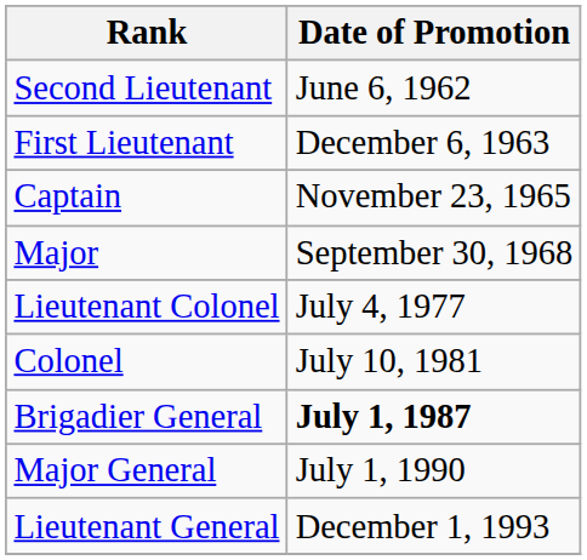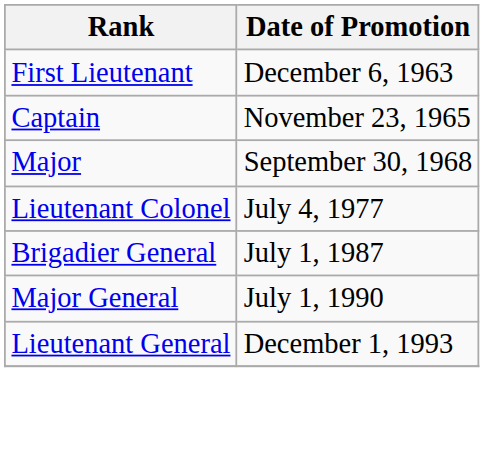 <table class="wikitable">
 <tr>
 <th>Rank</th>
 <th>Date of Promotion</th>
-</tr>
-<tr>
-<td><a href='#'>Second Lieutenant</a></td>
-<td>June 6, 1962</td>
 </tr>
 <tr>
 <td><a href='#'>First Lieutenant</a></td>
 <td>December 6, 1963</td>
 </tr>
 <tr>
 <td><a href='#'>Captain</a></td>
 <td>November 23, 1965</td>
 </tr>
 <tr>
 <td><a href='#'>Major</a></td>
 <td>September 30, 1968</td>
 </tr>
 <tr>
 <td><a href='#'>Lieutenant Colonel</a></td>
 <td>July 4, 1977</td>
 </tr>
 <tr>
-<td><a href='#'>Colonel</a></td>
-<td>July 10, 1981</td>
-</tr>
-<tr>
 <td><a href='#'>Brigadier General</a></td>
-<td><strong>July 1, 1987</strong></td>
+<td>July 1, 1987</td>
 </tr>
 <tr>
 <td><a href='#'>Major General</a></td>
 <td>July 1, 1990</td>
 </tr>
 <tr>
 <td><a href='#'>Lieutenant General</a></td>
 <td>December 1, 1993</td>
 </tr>
 <tr>
 </tr>
 </table>
